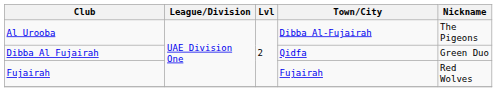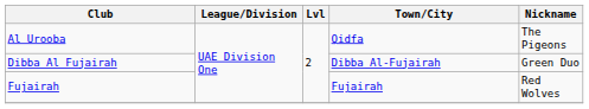 <table class="wikitable sortable" width=40% style="font-size:90%">
 <tr>
 <th width=30%>Club</th>
 <th width=10%>League/Division</th>
 <th width=3%>Lvl</th>
 <th width=30%>Town/City</th>
 <th width=10%>Nickname</th>
 </tr>
 <tr>
 <td><a href='#'>Al Urooba</a></td>
 <td rowspan="3"><a href='#'>UAE Division One</a></td>
 <td rowspan="3">2</td>
-<td><a href='#'>Dibba Al-Fujairah</a></td>
+<td><a href='#'>Qidfa</a></td>
 <td>The Pigeons</td>
 </tr>
 <tr>
 <td><a href='#'>Dibba Al Fujairah</a></td>
-<td><a href='#'>Qidfa</a></td>
+<td><a href='#'>Dibba Al-Fujairah</a></td>
 <td>Green Duo</td>
 </tr>
 <tr>
 <td><a href='#'>Fujairah</a></td>
 <td><a href='#'>Fujairah</a></td>
 <td>Red Wolves</td>
 </tr>
 <tr>
 </tr>
 </table>
